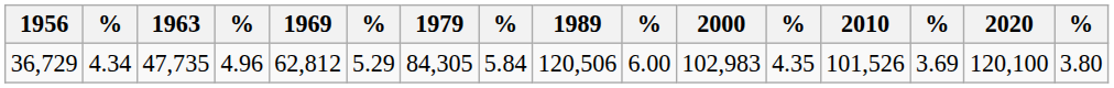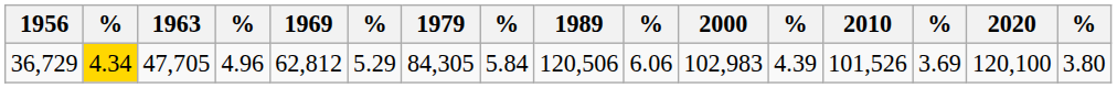 <table class="wikitable">
 <tr>
 <th>1956</th>
 <th>%</th>
 <th>1963</th>
 <th>%</th>
 <th>1969</th>
 <th>%</th>
 <th>1979</th>
 <th>%</th>
 <th>1989</th>
 <th>%</th>
 <th>2000</th>
 <th>%</th>
 <th>2010</th>
 <th>%</th>
 <th>2020</th>
 <th>%</th>
 </tr>
 <tr>
 <td>36,729</td>
-<td>4.34</td>
-<td>47,735</td>
+<td style="background: gold;">4.34</td>
+<td>47,705</td>
 <td>4.96</td>
 <td>62,812</td>
 <td>5.29</td>
 <td>84,305</td>
 <td>5.84</td>
 <td>120,506</td>
-<td>6.00</td>
+<td>6.06</td>
 <td>102,983</td>
-<td>4.35</td>
+<td>4.39</td>
 <td>101,526</td>
 <td>3.69</td>
 <td>120,100</td>
 <td>3.80</td>
 </tr>
 </table>
